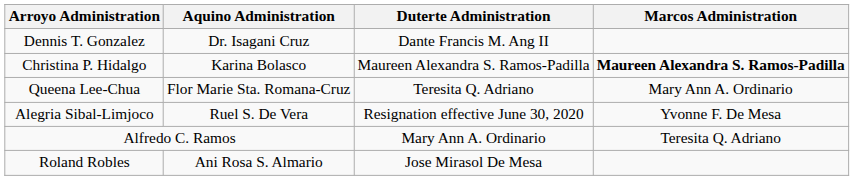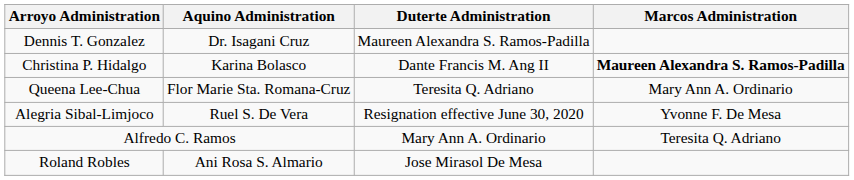 <table class="wikitable" style="text-align: center;margin-left: auto; margin-right: auto; border: none;">
 <tr>
 <th><strong>Arroyo Administration</strong></th>
 <th><strong>Aquino Administration</strong></th>
 <th><strong>Duterte Administration</strong></th>
 <th><strong>Marcos Administration</strong></th>
 </tr>
 <tr>
 <td>Dennis T. Gonzalez</td>
 <td>Dr. Isagani Cruz</td>
-<td>Dante Francis M. Ang II</td>
+<td>Maureen Alexandra S. Ramos-Padilla</td>
 <td></td>
 </tr>
 <tr>
 <td>Christina P. Hidalgo</td>
 <td>Karina Bolasco</td>
-<td>Maureen Alexandra S. Ramos-Padilla</td>
+<td>Dante Francis M. Ang II</td>
 <td><strong>Maureen Alexandra S. Ramos-Padilla</strong></td>
 </tr>
 <tr>
 <td>Queena Lee-Chua</td>
 <td>Flor Marie Sta. Romana-Cruz</td>
 <td>Teresita Q. Adriano</td>
 <td>Mary Ann A. Ordinario</td>
 </tr>
 <tr>
 <td>Alegria Sibal-Limjoco</td>
 <td>Ruel S. De Vera</td>
 <td>Resignation effective June 30, 2020</td>
 <td>Yvonne F. De Mesa</td>
 </tr>
 <tr>
 <td colspan="2">Alfredo C. Ramos</td>
 <td>Mary Ann A. Ordinario</td>
 <td>Teresita Q. Adriano</td>
 </tr>
 <tr>
 <td>Roland Robles</td>
 <td>Ani Rosa S. Almario</td>
 <td>Jose Mirasol De Mesa</td>
 <td></td>
 </tr>
 </table>
